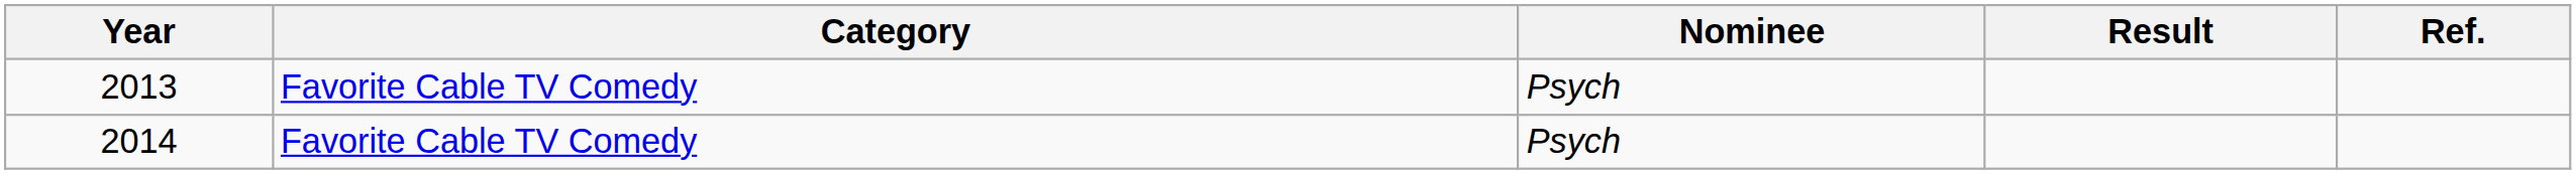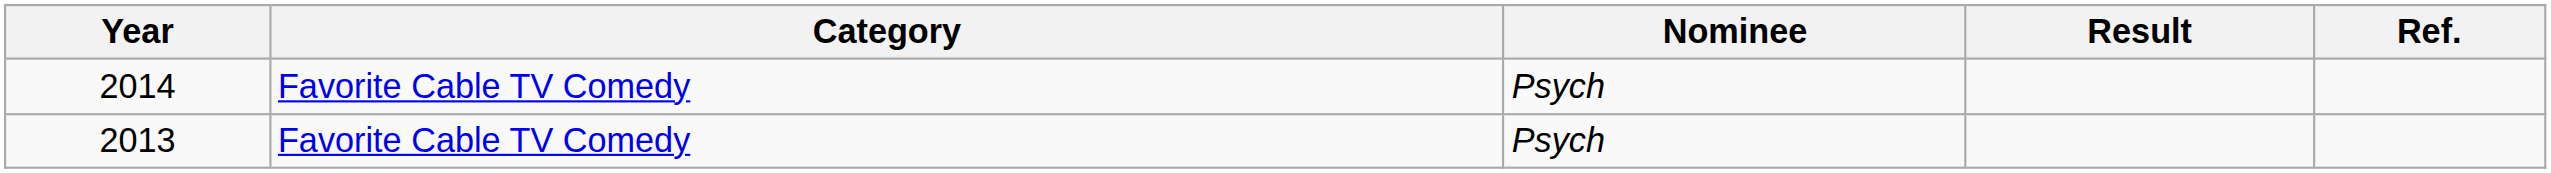 <table class="wikitable plainrowheaders" style="width:75%;">
 <tr>
 <th scope="col">Year</th>
 <th scope="col">Category</th>
 <th scope="col">Nominee</th>
 <th scope="col">Result</th>
 <th scope="col">Ref.</th>
 </tr>
 <tr>
+<td style="text-align:center;">2014</td>
+<td><a href='#'>Favorite Cable TV Comedy</a></td>
+<td><em>Psych</em></td>
+<td></td>
+<td style="text-align:center;"></td>
+</tr>
+<tr>
 <td style="text-align:center;">2013</td>
 <td><a href='#'>Favorite Cable TV Comedy</a></td>
 <td><em>Psych</em></td>
 <td></td>
 <td style="text-align:center;"></td>
 </tr>
-<tr>
-<td style="text-align:center;">2014</td>
-<td><a href='#'>Favorite Cable TV Comedy</a></td>
-<td><em>Psych</em></td>
-<td></td>
-<td style="text-align:center;"></td>
-</tr>
 </table>
